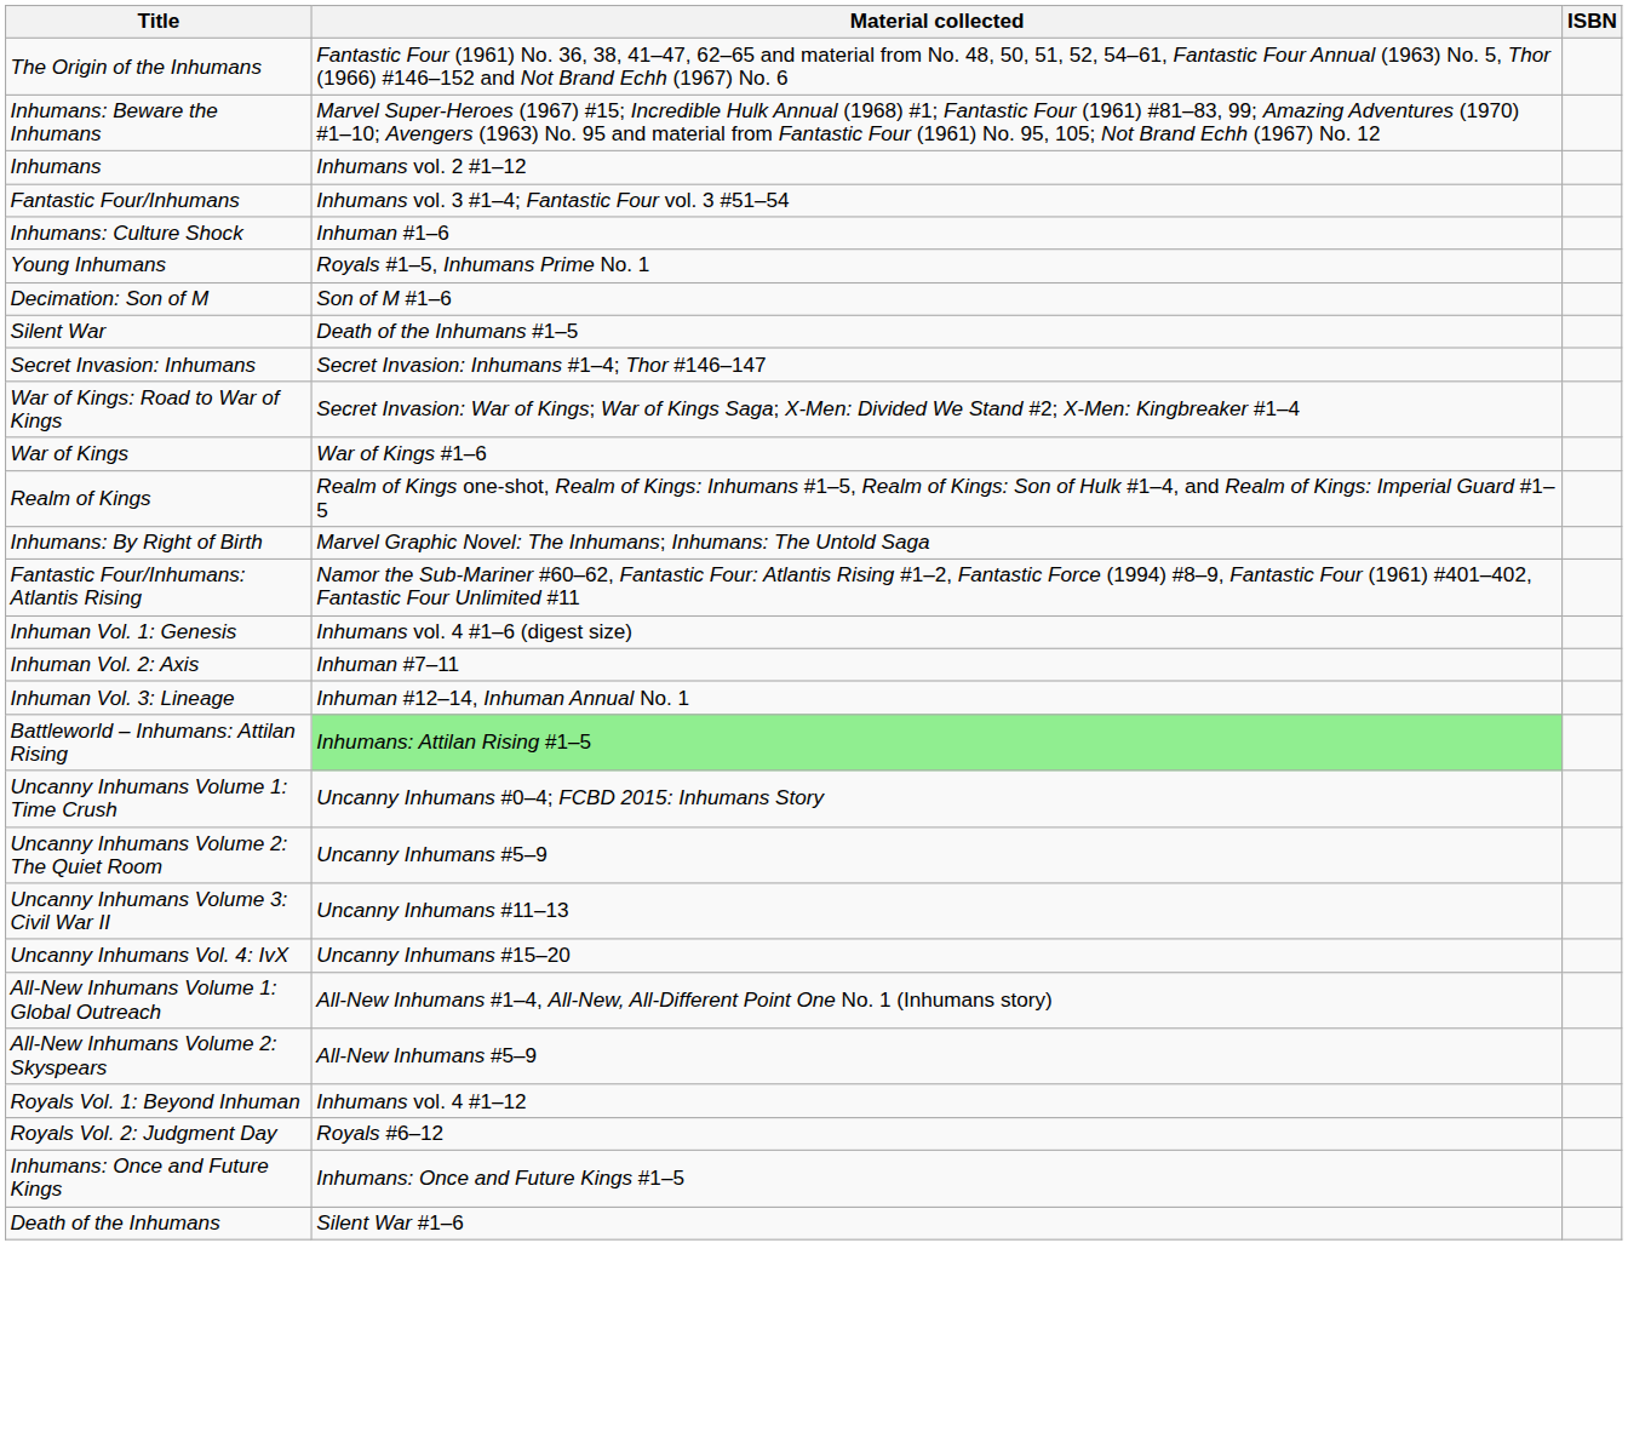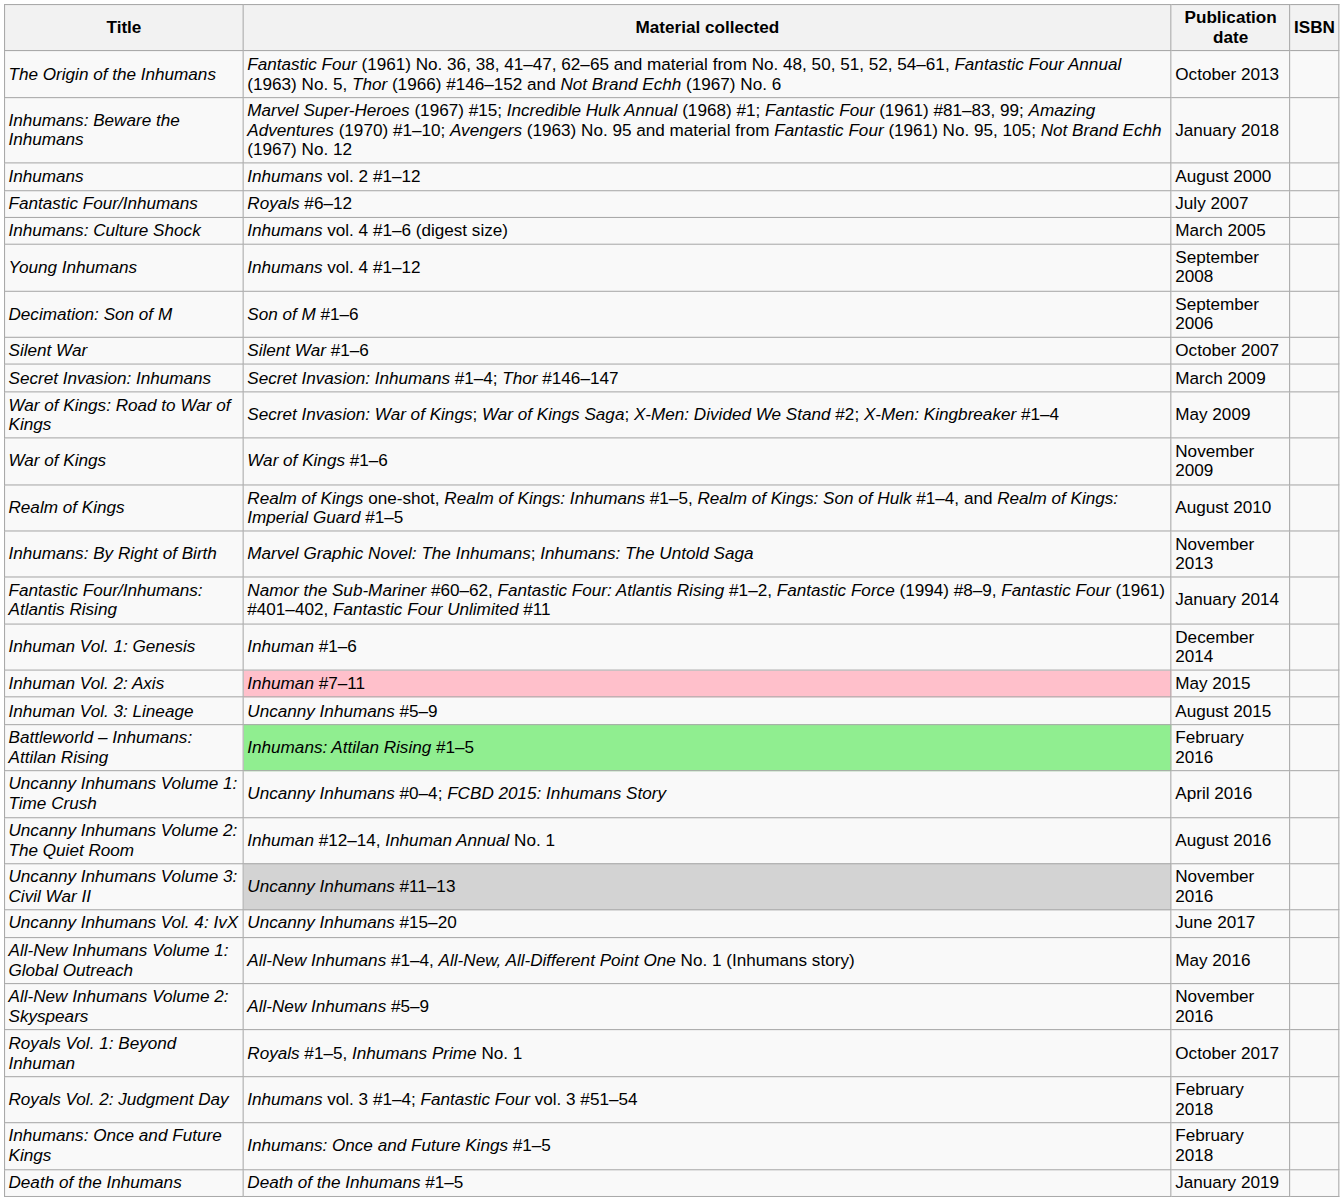 <table class="wikitable">
 <tr>
 <th>Title</th>
 <th>Material collected</th>
+<th>Publication date</th>
 <th>ISBN</th>
 </tr>
 <tr>
 <td><em>The Origin of the Inhumans</em></td>
 <td><em>Fantastic Four</em> (1961) No. 36, 38, 41–47, 62–65 and material from No. 48, 50, 51, 52, 54–61, <em>Fantastic Four Annual</em> (1963) No. 5, <em>Thor</em> (1966) #146–152 and <em>Not Brand Echh</em> (1967) No. 6</td>
+<td>October 2013</td>
 <td></td>
 </tr>
 <tr |->
 <td><em>Inhumans: Beware the Inhumans</em></td>
 <td><em>Marvel Super-Heroes</em> (1967) #15; <em>Incredible Hulk Annual</em> (1968) #1; <em>Fantastic Four</em> (1961) #81–83, 99; <em>Amazing Adventures</em> (1970) #1–10; <em>Avengers</em> (1963) No. 95 and material from <em>Fantastic Four</em> (1961) No. 95, 105; <em>Not Brand Echh</em> (1967) No. 12</td>
+<td>January 2018</td>
 <td></td>
 </tr>
 <tr>
 <td><em>Inhumans</em></td>
 <td><em>Inhumans</em> vol. 2 #1–12</td>
+<td>August 2000</td>
 <td></td>
 </tr>
 <tr>
 <td><em>Fantastic Four/Inhumans</em></td>
-<td><em>Inhumans</em> vol. 3 #1–4; <em>Fantastic Four</em> vol. 3 #51–54</td>
+<td><em>Royals</em> #6–12</td>
+<td>July 2007</td>
 <td></td>
 </tr>
 <tr>
 <td><em>Inhumans: Culture Shock</em></td>
-<td><em>Inhuman</em> #1–6</td>
+<td><em>Inhumans</em> vol. 4 #1–6 (digest size)</td>
+<td>March 2005</td>
 <td></td>
 </tr>
 <tr>
 <td><em>Young Inhumans</em></td>
-<td><em>Royals</em> #1–5, <em>Inhumans Prime</em> No. 1</td>
+<td><em>Inhumans</em> vol. 4 #1–12</td>
+<td>September 2008</td>
 <td></td>
 </tr>
 <tr>
 <td><em>Decimation: Son of M</em></td>
 <td><em>Son of M</em> #1–6</td>
+<td>September 2006</td>
 <td></td>
 </tr>
 <tr>
 <td><em>Silent War</em></td>
-<td><em>Death of the Inhumans</em> #1–5</td>
+<td><em>Silent War</em> #1–6</td>
+<td>October 2007</td>
 <td></td>
 </tr>
 <tr>
 <td><em>Secret Invasion: Inhumans</em></td>
 <td><em>Secret Invasion: Inhumans</em> #1–4; <em>Thor</em> #146–147</td>
+<td>March 2009</td>
 <td></td>
 </tr>
 <tr>
 <td><em>War of Kings: Road to War of Kings</em></td>
 <td><em>Secret Invasion: War of Kings</em>; <em>War of Kings Saga</em>; <em>X-Men: Divided We Stand</em> #2; <em>X-Men: Kingbreaker</em> #1–4</td>
+<td>May 2009</td>
 <td></td>
 </tr>
 <tr>
 <td><em>War of Kings</em></td>
 <td><em>War of Kings</em> #1–6</td>
+<td>November 2009</td>
 <td></td>
 </tr>
 <tr>
 <td><em>Realm of Kings</em></td>
 <td><em>Realm of Kings</em> one-shot, <em>Realm of Kings: Inhumans</em> #1–5, <em>Realm of Kings: Son of Hulk</em> #1–4, and <em>Realm of Kings: Imperial Guard</em> #1–5</td>
+<td>August 2010</td>
 <td></td>
 </tr>
 <tr>
 <td><em>Inhumans: By Right of Birth</em></td>
 <td><em>Marvel Graphic Novel: The Inhumans</em>; <em>Inhumans: The Untold Saga</em></td>
+<td>November 2013</td>
 <td></td>
 </tr>
 <tr>
 <td><em>Fantastic Four/Inhumans: Atlantis Rising</em></td>
 <td><em>Namor the Sub-Mariner</em> #60–62, <em>Fantastic Four: Atlantis Rising</em> #1–2, <em>Fantastic Force</em> (1994) #8–9, <em>Fantastic Four</em> (1961) #401–402, <em>Fantastic Four Unlimited</em> #11</td>
+<td>January 2014</td>
 <td></td>
 </tr>
 <tr>
 <td><em>Inhuman Vol. 1: Genesis</em></td>
-<td><em>Inhumans</em> vol. 4 #1–6 (digest size)</td>
+<td><em>Inhuman</em> #1–6</td>
+<td>December 2014</td>
 <td></td>
 </tr>
 <tr>
 <td><em>Inhuman Vol. 2: Axis</em></td>
-<td><em>Inhuman</em> #7–11</td>
+<td style="background: pink;"><em>Inhuman</em> #7–11</td>
+<td>May 2015</td>
 <td></td>
 </tr>
 <tr>
 <td><em>Inhuman Vol. 3: Lineage</em></td>
-<td><em>Inhuman</em> #12–14, <em>Inhuman Annual</em> No. 1</td>
+<td><em>Uncanny Inhumans</em> #5–9</td>
+<td>August 2015</td>
 <td></td>
 </tr>
 <tr>
 <td><em>Battleworld – Inhumans: Attilan Rising</em></td>
 <td style="background: lightgreen;"><em>Inhumans: Attilan Rising</em> #1–5</td>
+<td>February 2016</td>
 <td></td>
 </tr>
 <tr>
 <td><em>Uncanny Inhumans Volume 1: Time Crush</em></td>
 <td><em>Uncanny Inhumans</em> #0–4; <em>FCBD 2015: Inhumans Story</em></td>
+<td>April 2016</td>
 <td></td>
 </tr>
 <tr>
 <td><em>Uncanny Inhumans Volume 2: The Quiet Room</em></td>
-<td><em>Uncanny Inhumans</em> #5–9</td>
+<td><em>Inhuman</em> #12–14, <em>Inhuman Annual</em> No. 1</td>
+<td>August 2016</td>
 <td></td>
 </tr>
 <tr>
 <td><em>Uncanny Inhumans Volume 3: Civil War II</em></td>
-<td><em>Uncanny Inhumans</em> #11–13</td>
+<td style="background: lightgrey;"><em>Uncanny Inhumans</em> #11–13</td>
+<td>November 2016</td>
 <td></td>
 </tr>
 <tr>
 <td><em>Uncanny Inhumans Vol. 4: IvX</em></td>
 <td><em>Uncanny Inhumans</em> #15–20</td>
+<td>June 2017</td>
 <td></td>
 </tr>
 <tr>
 <td><em>All-New Inhumans Volume 1: Global Outreach</em></td>
 <td><em>All-New Inhumans</em> #1–4, <em>All-New, All-Different Point One</em> No. 1 (Inhumans story)</td>
+<td>May 2016</td>
 <td></td>
 </tr>
 <tr>
 <td><em>All-New Inhumans Volume 2: Skyspears</em></td>
 <td><em>All-New Inhumans</em> #5–9</td>
+<td>November 2016</td>
 <td></td>
 </tr>
 <tr>
 <td><em>Royals Vol. 1: Beyond Inhuman</em></td>
-<td><em>Inhumans</em> vol. 4 #1–12</td>
+<td><em>Royals</em> #1–5, <em>Inhumans Prime</em> No. 1</td>
+<td>October 2017</td>
 <td></td>
 </tr>
 <tr>
 <td><em>Royals Vol. 2: Judgment Day</em></td>
-<td><em>Royals</em> #6–12</td>
+<td><em>Inhumans</em> vol. 3 #1–4; <em>Fantastic Four</em> vol. 3 #51–54</td>
+<td>February 2018</td>
 <td></td>
 </tr>
 <tr>
 <td><em>Inhumans: Once and Future Kings</em></td>
 <td><em>Inhumans: Once and Future Kings</em> #1–5</td>
+<td>February 2018</td>
 <td></td>
 </tr>
 <tr>
 <td><em>Death of the Inhumans</em></td>
-<td><em>Silent War</em> #1–6</td>
+<td><em>Death of the Inhumans</em> #1–5</td>
+<td>January 2019</td>
 <td></td>
 </tr>
 </table>
